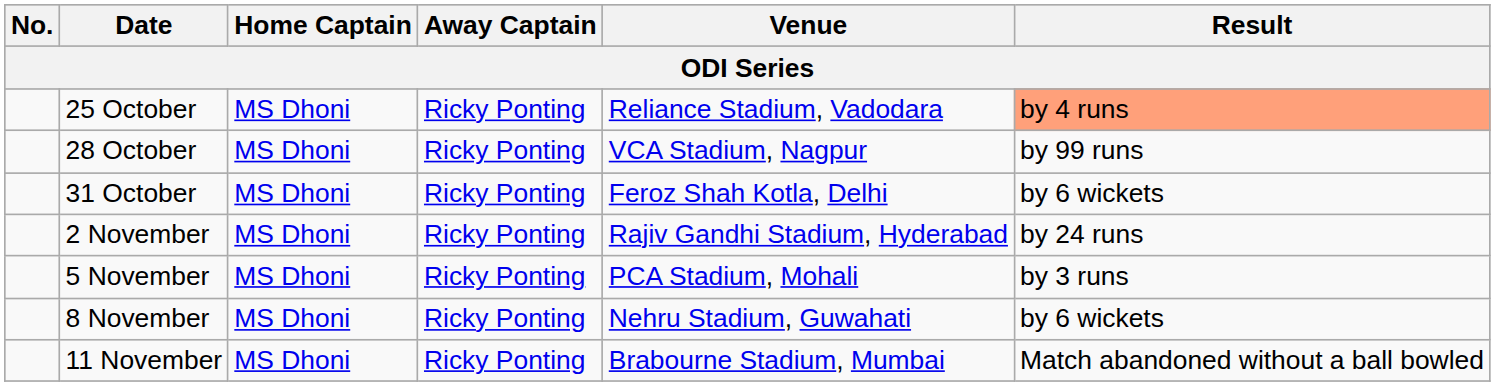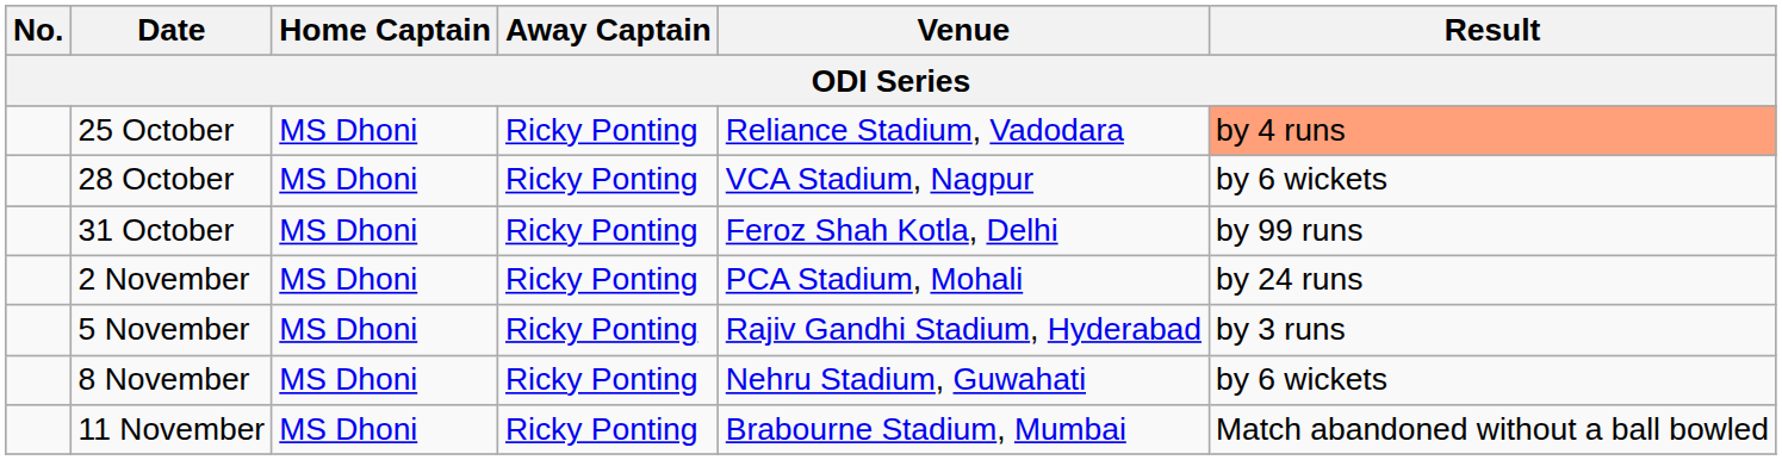 <table class="wikitable">
 <tr>
 <th>No.</th>
 <th>Date</th>
 <th>Home Captain</th>
 <th>Away Captain</th>
 <th>Venue</th>
 <th>Result</th>
 </tr>
 <tr>
 <th colspan="9">ODI Series</th>
 </tr>
 <tr>
 <td></td>
 <td>25 October</td>
 <td><a href='#'>MS Dhoni</a></td>
 <td><a href='#'>Ricky Ponting</a></td>
 <td><a href='#'>Reliance Stadium</a>, <a href='#'>Vadodara</a></td>
 <td style="background: lightsalmon;"> by 4 runs</td>
 </tr>
 <tr>
 <td></td>
 <td>28 October</td>
 <td><a href='#'>MS Dhoni</a></td>
 <td><a href='#'>Ricky Ponting</a></td>
 <td><a href='#'>VCA Stadium</a>, <a href='#'>Nagpur</a></td>
-<td> by 99 runs</td>
+<td> by 6 wickets</td>
 </tr>
 <tr>
 <td></td>
 <td>31 October</td>
 <td><a href='#'>MS Dhoni</a></td>
 <td><a href='#'>Ricky Ponting</a></td>
 <td><a href='#'>Feroz Shah Kotla</a>, <a href='#'>Delhi</a></td>
-<td> by 6 wickets</td>
+<td> by 99 runs</td>
 </tr>
 <tr>
 <td></td>
 <td>2 November</td>
 <td><a href='#'>MS Dhoni</a></td>
 <td><a href='#'>Ricky Ponting</a></td>
-<td><a href='#'>Rajiv Gandhi Stadium</a>, <a href='#'>Hyderabad</a></td>
+<td><a href='#'>PCA Stadium</a>, <a href='#'>Mohali</a></td>
 <td> by 24 runs</td>
 </tr>
 <tr>
 <td></td>
 <td>5 November</td>
 <td><a href='#'>MS Dhoni</a></td>
 <td><a href='#'>Ricky Ponting</a></td>
-<td><a href='#'>PCA Stadium</a>, <a href='#'>Mohali</a></td>
+<td><a href='#'>Rajiv Gandhi Stadium</a>, <a href='#'>Hyderabad</a></td>
 <td> by 3 runs</td>
 </tr>
 <tr>
 <td></td>
 <td>8 November</td>
 <td><a href='#'>MS Dhoni</a></td>
 <td><a href='#'>Ricky Ponting</a></td>
 <td><a href='#'>Nehru Stadium</a>, <a href='#'>Guwahati</a></td>
 <td> by 6 wickets</td>
 </tr>
 <tr>
 <td></td>
 <td>11 November</td>
 <td><a href='#'>MS Dhoni</a></td>
 <td><a href='#'>Ricky Ponting</a></td>
 <td><a href='#'>Brabourne Stadium</a>, <a href='#'>Mumbai</a></td>
 <td>Match abandoned without a ball bowled</td>
 </tr>
 </table>
